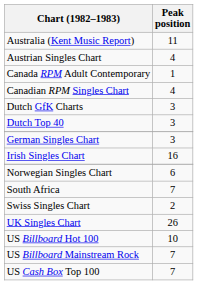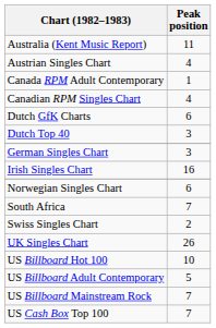 <table class="wikitable sortable">
 <tr>
 <th align="left">Chart (1982–1983)</th>
 <th align="center">Peak<br>position</th>
 </tr>
 <tr>
 <td scope="row">Australia (<a href='#'>Kent Music Report</a>)</td>
 <td align="center">11</td>
 </tr>
 <tr>
 <td scope="row">Austrian Singles Chart</td>
 <td align="center">4</td>
 </tr>
 <tr>
 <td>Canada <em><a href='#'>RPM</a></em> Adult Contemporary</td>
 <td style="text-align:center;">1</td>
 </tr>
 <tr>
 <td scope="row">Canadian <em>RPM</em> <a href='#'>Singles Chart</a></td>
 <td align="center">4</td>
 </tr>
 <tr>
 <td scope="row">Dutch <a href='#'>GfK</a> Charts</td>
-<td align="center">3</td>
+<td align="center">6</td>
 </tr>
 <tr>
 <td scope="row"><a href='#'>Dutch Top 40</a></td>
 <td align="center">3</td>
 </tr>
 <tr>
 </tr>
 <tr>
 <td scope="row"><a href='#'>German Singles Chart</a></td>
 <td align="center">3</td>
 </tr>
 <tr>
 <td scope="row"><a href='#'>Irish Singles Chart</a></td>
 <td align="center">16</td>
 </tr>
 <tr>
 </tr>
 <tr>
 <td scope="row">Norwegian Singles Chart</td>
 <td align="center">6</td>
 </tr>
 <tr>
 <td scope="row">South Africa</td>
 <td align="center">7</td>
 </tr>
 <tr>
 <td scope="row">Swiss Singles Chart</td>
 <td align="center">2</td>
 </tr>
 <tr>
 <td scope="row"><a href='#'>UK Singles Chart</a></td>
 <td align="center">26</td>
 </tr>
 <tr>
 <td scope="row">US <a href='#'><em>Billboard</em> Hot 100</a></td>
 <td align="center">10</td>
 </tr>
 <tr>
+<td scope="row">US <a href='#'><em>Billboard</em> Adult Contemporary</a></td>
+<td align="center">5</td>
+</tr>
+<tr>
 <td scope="row">US <a href='#'><em>Billboard</em> Mainstream Rock</a></td>
 <td align="center">7</td>
 </tr>
 <tr>
 <td>US <a href='#'><em>Cash Box</em></a> Top 100</td>
 <td align="center">7</td>
 </tr>
 </table>
